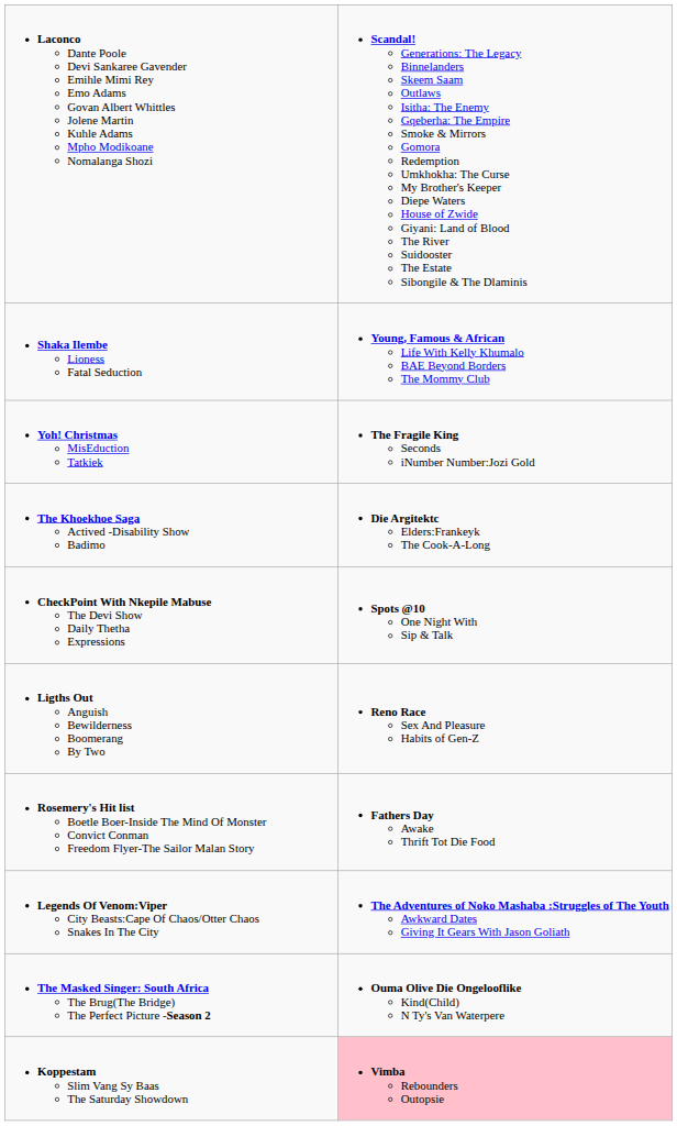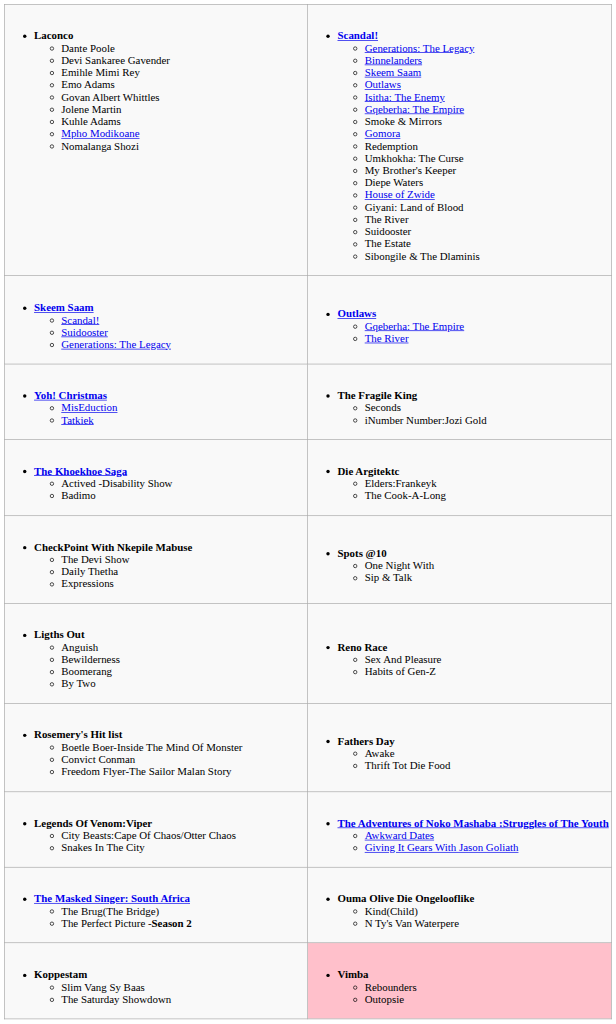 <table class="wikitable" role="presentation">
 <tr>
 <td style="vertical-align:top; width:50%;"><br><ul><li><strong>Laconco</strong><ul><li>Dante Poole</li><li>Devi Sankaree Gavender</li><li>Emihle Mimi Rey</li><li>Emo Adams</li><li>Govan Albert Whittles</li><li>Jolene Martin</li><li>Kuhle Adams</li><li><a href='#'>Mpho Modikoane</a></li><li>Nomalanga Shozi</li></ul></li></ul></td>
 <td style="vertical-align:top; width:50%;"><br><ul><li><strong><a href='#'>Scandal!</a></strong><ul><li><a href='#'>Generations: The Legacy</a></li><li><a href='#'>Binnelanders</a></li><li><a href='#'>Skeem Saam</a></li><li><a href='#'>Outlaws</a></li><li><a href='#'>Isitha: The Enemy</a></li><li><a href='#'>Gqeberha: The Empire</a></li><li>Smoke & Mirrors</li><li><a href='#'>Gomora</a></li><li>Redemption</li><li>Umkhokha: The Curse</li><li>My Brother's Keeper</li><li>Diepe Waters</li><li><a href='#'>House of Zwide</a></li><li>Giyani: Land of Blood</li><li>The River</li><li>Suidooster</li><li>The Estate</li><li>Sibongile & The Dlaminis</li></ul></li></ul></td>
 </tr>
 <tr>
-<td><br><ul><li><strong><a href='#'>Shaka Ilembe</a></strong><ul><li><a href='#'>Lioness</a></li><li>Fatal Seduction</li></ul></li></ul></td>
-<td><br><ul><li><strong><a href='#'>Young, Famous & African</a></strong><ul><li><a href='#'>Life With Kelly Khumalo</a></li><li><a href='#'>BAE Beyond Borders</a></li><li><a href='#'>The Mommy Club</a></li></ul></li></ul></td>
+<td style="vertical-align:top; width:50%;"><br><ul><li><strong><a href='#'>Skeem Saam</a></strong><ul><li><a href='#'>Scandal!</a></li><li><a href='#'>Suidooster</a></li><li><a href='#'>Generations: The Legacy</a></li></ul></li></ul></td>
+<td><br><ul><li><strong><a href='#'>Outlaws</a></strong><ul><li><a href='#'>Gqeberha: The Empire</a></li><li><a href='#'>The River</a></li></ul></li></ul></td>
 </tr>
 <tr>
 <td><br><ul><li><strong><a href='#'>Yoh! Christmas</a></strong><ul><li><a href='#'>MisEduction</a></li><li><a href='#'>Tatkiek</a></li></ul></li></ul></td>
 <td><br><ul><li><strong>The Fragile King</strong><ul><li>Seconds</li><li>iNumber Number:Jozi Gold</li></ul></li></ul></td>
 </tr>
 <tr>
 <td><br><ul><li><strong><a href='#'>The Khoekhoe Saga</a></strong><ul><li>Actived -Disability Show</li><li>Badimo</li></ul></li></ul></td>
 <td><br><ul><li><strong>Die Argitektc</strong><ul><li>Elders:Frankeyk</li><li>The Cook-A-Long</li></ul></li></ul></td>
 </tr>
 <tr>
 <td><br><ul><li><strong>CheckPoint With Nkepile Mabuse</strong><ul><li>The Devi Show</li><li>Daily Thetha</li><li>Expressions</li></ul></li></ul></td>
 <td><br><ul><li><strong>Spots @10 </strong><ul><li>One Night With</li><li>Sip & Talk</li></ul></li></ul></td>
 </tr>
 <tr>
 <td><br><ul><li><strong>Ligths Out</strong><ul><li>Anguish</li><li>Bewilderness</li><li>Boomerang</li><li>By Two</li></ul></li></ul></td>
 <td><br><ul><li><strong>Reno Race</strong><ul><li>Sex And Pleasure</li><li>Habits of Gen-Z</li></ul></li></ul></td>
 </tr>
 <tr>
 <td><br><ul><li><strong>Rosemery's Hit list </strong><ul><li>Boetle Boer-Inside The Mind Of Monster</li><li>Convict Conman</li><li>Freedom Flyer-The Sailor Malan Story</li></ul></li></ul></td>
 <td><br><ul><li><strong>Fathers Day</strong><ul><li>Awake</li><li>Thrift Tot Die Food</li></ul></li></ul></td>
 </tr>
 <tr>
 <td><br><ul><li><strong>Legends Of Venom:Viper</strong><ul><li>City Beasts:Cape Of Chaos/Otter Chaos</li><li>Snakes In The City</li></ul></li></ul></td>
 <td><br><ul><li><strong><a href='#'>The Adventures of Noko Mashaba :Struggles of The Youth</a></strong><ul><li><a href='#'>Awkward Dates</a></li><li><a href='#'>Giving It Gears With Jason Goliath</a></li></ul></li></ul></td>
 </tr>
 <tr>
 <td><br><ul><li><strong><a href='#'>The Masked Singer: South Africa</a></strong><ul><li>The Brug(The Bridge)</li><li>The Perfect Picture -<strong>Season 2</strong></li></ul></li></ul></td>
 <td><br><ul><li><strong>Ouma Olive Die Ongelooflike</strong><ul><li>Kind(Child)</li><li>N Ty's Van Waterpere</li></ul></li></ul></td>
 </tr>
 <tr>
 <td><br><ul><li><strong>Koppestam</strong><ul><li>Slim Vang Sy Baas</li><li>The Saturday Showdown</li></ul></li></ul></td>
 <td style="background: pink;"><br><ul><li><strong>Vimba</strong><ul><li>Rebounders</li><li>Outopsie</li></ul></li></ul></td>
 </tr>
 </table>
